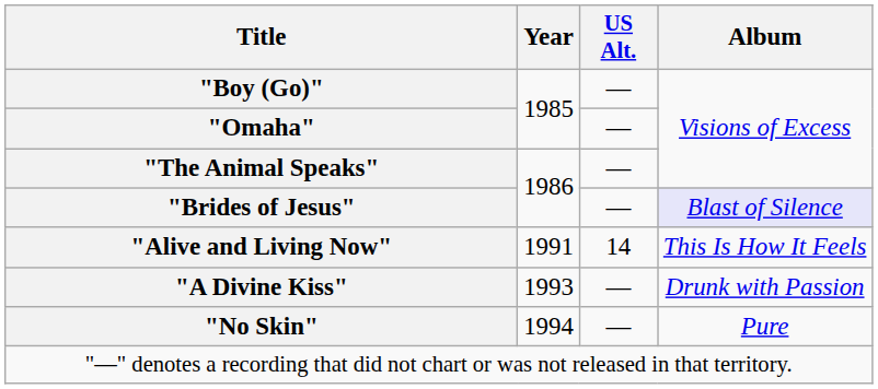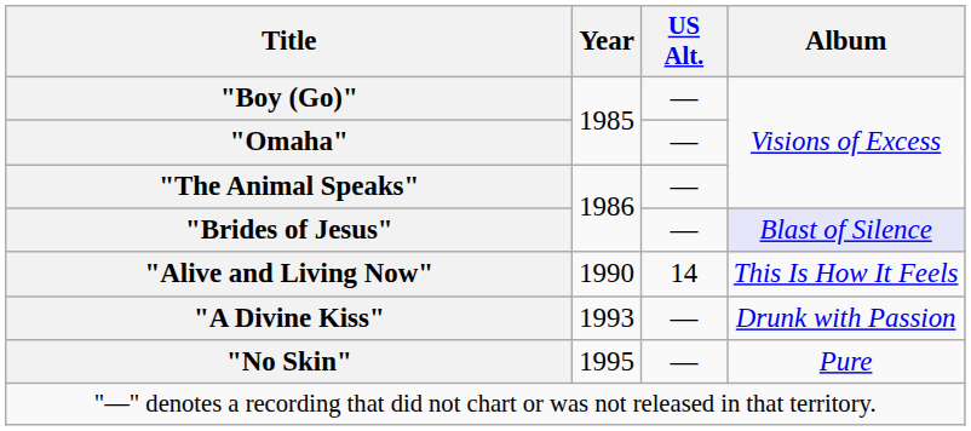 <table class="wikitable plainrowheaders" style="text-align:center;">
 <tr>
 <th scope="col" rowspan="1" style="width:20em;">Title</th>
 <th scope="col" rowspan="1">Year</th>
 <th scope="col" rowspan="1" style="width:3em;font-size:90%;"><a href='#'>US<br>Alt.</a><br></th>
 <th scope="col" rowspan="1">Album</th>
 </tr>
 <tr>
 <th scope="row">"Boy (Go)"</th>
 <td rowspan="2">1985</td>
 <td>—</td>
 <td rowspan="3"><em><a href='#'>Visions of Excess</a></em></td>
 </tr>
 <tr>
 <th scope="row">"Omaha"</th>
 <td>—</td>
 </tr>
 <tr>
 <th scope="row">"The Animal Speaks"</th>
 <td rowspan="2">1986</td>
 <td>—</td>
 </tr>
 <tr>
 <th scope="row">"Brides of Jesus"</th>
 <td>—</td>
 <td style="background: lavender;"><em><a href='#'>Blast of Silence</a></em></td>
 </tr>
 <tr>
 <th scope="row">"Alive and Living Now"</th>
-<td>1991</td>
+<td>1990</td>
 <td>14</td>
 <td><em><a href='#'>This Is How It Feels</a></em></td>
 </tr>
 <tr>
 <th scope="row">"A Divine Kiss"</th>
 <td>1993</td>
 <td>—</td>
 <td><em><a href='#'>Drunk with Passion</a></em></td>
 </tr>
 <tr>
 <th scope="row">"No Skin"</th>
-<td>1994</td>
+<td>1995</td>
 <td>—</td>
 <td><em><a href='#'>Pure</a></em></td>
 </tr>
 <tr>
 <td colspan="14" style="font-size:90%">"—" denotes a recording that did not chart or was not released in that territory.</td>
 </tr>
 </table>
